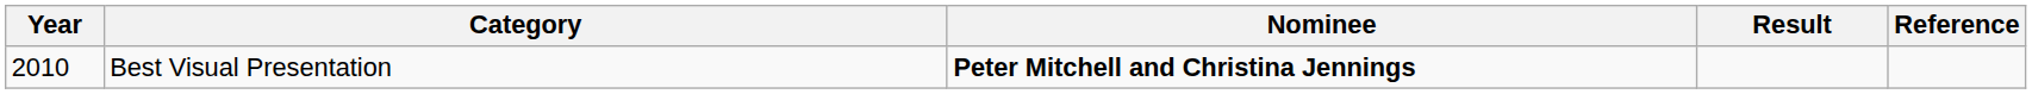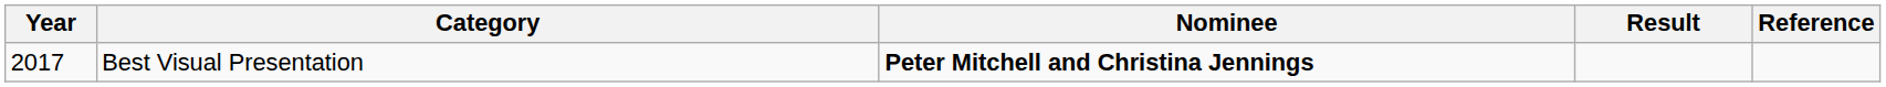 <table class="wikitable">
 <tr>
 <th width=5%>Year</th>
 <th width=45%>Category</th>
 <th width=40%>Nominee</th>
 <th width=10%>Result</th>
 <th width=5%>Reference</th>
 </tr>
 <tr>
-<td>2010</td>
+<td>2017</td>
 <td>Best Visual Presentation</td>
 <td><strong>Peter Mitchell and Christina Jennings</strong></td>
 <td></td>
 <td></td>
 </tr>
 </table>
